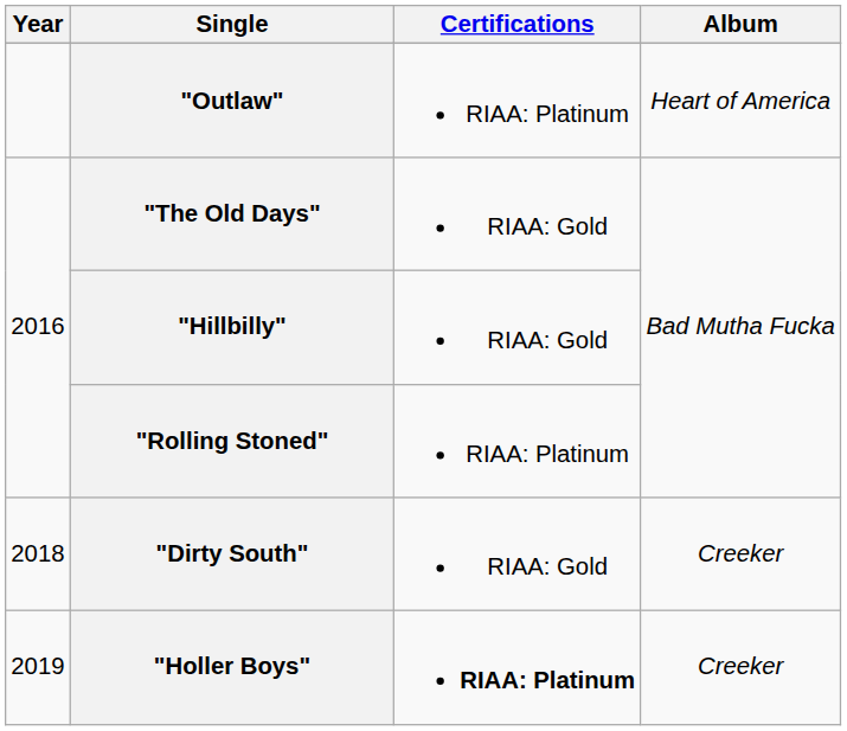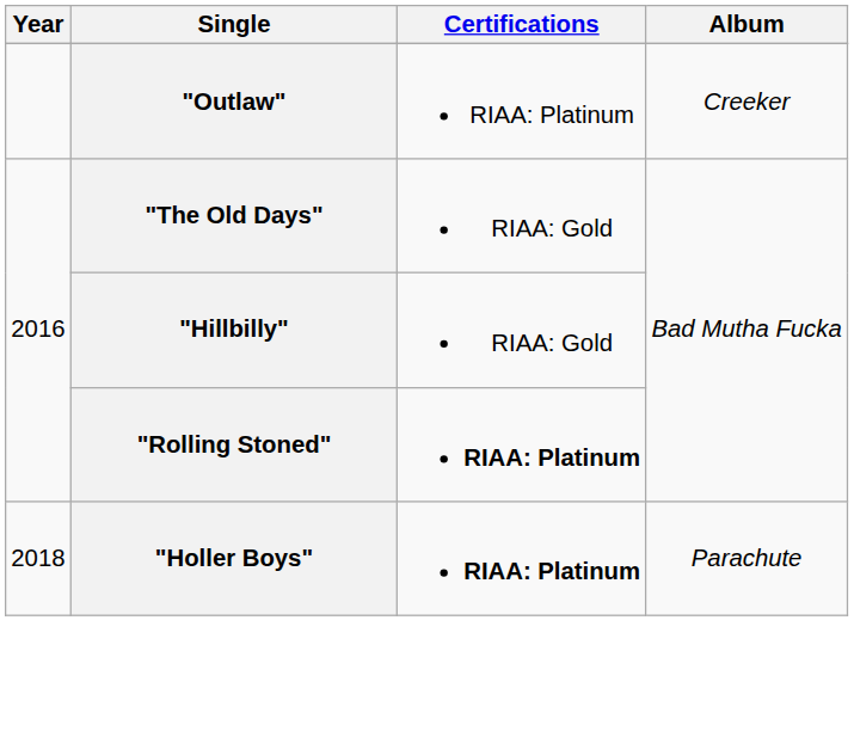 <table class="wikitable plainrowheaders" style="text-align:center;">
 <tr>
 <th rowspan="1">Year</th>
 <th rowspan="1" style="width:13em;">Single</th>
 <th rowspan="1"><a href='#'>Certifications</a></th>
 <th rowspan="1">Album</th>
 </tr>
 <tr style="font-size:smaller;">
 </tr>
 <tr>
 <td></td>
 <th scope="row">"Outlaw"<br></th>
 <td><br><ul><li>RIAA: Platinum</li></ul></td>
-<td><em>Heart of America</em></td>
+<td><em>Creeker</em></td>
 </tr>
 <tr>
 <td rowspan="3">2016</td>
 <th scope="row">"The Old Days"<br></th>
 <td><br><ul><li>RIAA: Gold</li></ul></td>
 <td rowspan="3"><em>Bad Mutha Fucka</em></td>
 </tr>
 <tr>
 <th scope="row">"Hillbilly"</th>
 <td><br><ul><li>RIAA: Gold</li></ul></td>
 </tr>
 <tr>
 <th scope="row">"Rolling Stoned"</th>
-<td><br><ul><li>RIAA: Platinum</li></ul></td>
+<td><strong><br><ul><li>RIAA: Platinum</li></ul></strong></td>
 </tr>
 <tr>
 <td>2018</td>
-<th scope="row">"Dirty South"</th>
-<td><br><ul><li>RIAA: Gold</li></ul></td>
-<td><em>Creeker</em></td>
-</tr>
-<tr>
-<td>2019</td>
 <th scope="row">"Holler Boys"</th>
 <td><strong><br><ul><li>RIAA: Platinum</li></ul></strong></td>
-<td><em>Creeker</em></td>
+<td><em>Parachute</em></td>
 </tr>
 </table>
